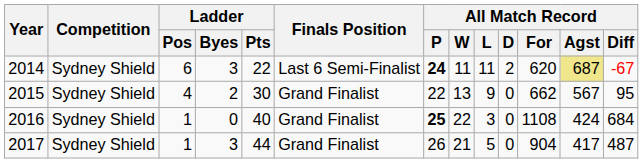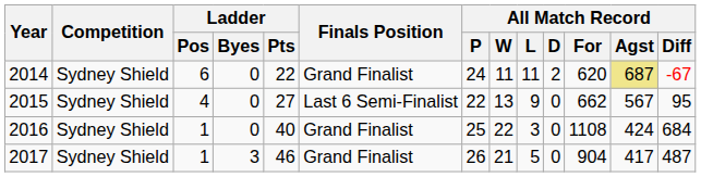 <table class="wikitable" width="auto" style="text-align: right">
 <tr>
 <th rowspan=2>Year</th>
 <th rowspan=2>Competition</th>
 <th colspan=3>Ladder</th>
 <th rowspan=2>Finals Position</th>
 <th colspan=7>All Match Record</th>
 </tr>
 <tr>
 <th>Pos</th>
 <th>Byes</th>
 <th>Pts</th>
 <th>P</th>
 <th>W</th>
 <th>L</th>
 <th>D</th>
 <th>For</th>
 <th>Agst</th>
 <th>Diff</th>
 </tr>
 <tr>
 <td>2014</td>
 <td align=center>Sydney Shield</td>
 <td>6</td>
-<td>3</td>
+<td>0</td>
 <td>22</td>
-<td align=left>Last 6 Semi-Finalist</td>
-<td><strong>24</strong></td>
+<td align=left>Grand Finalist</td>
+<td>24</td>
 <td>11</td>
 <td>11</td>
 <td>2</td>
 <td>620</td>
 <td style="background: khaki;">687</td>
 <td style="color:red;">-67</td>
 </tr>
 <tr>
 <td>2015</td>
 <td align=center>Sydney Shield</td>
 <td>4</td>
-<td>2</td>
-<td>30</td>
-<td align=left>Grand Finalist</td>
+<td>0</td>
+<td>27</td>
+<td align=left>Last 6 Semi-Finalist</td>
 <td>22</td>
 <td>13</td>
 <td>9</td>
 <td>0</td>
 <td>662</td>
 <td>567</td>
 <td>95</td>
 </tr>
 <tr>
 <td>2016</td>
 <td align=center>Sydney Shield</td>
 <td>1</td>
 <td>0</td>
 <td>40</td>
 <td align=left>Grand Finalist</td>
-<td><strong>25</strong></td>
+<td>25</td>
 <td>22</td>
 <td>3</td>
 <td>0</td>
 <td>1108</td>
 <td>424</td>
 <td>684</td>
 </tr>
 <tr>
 <td>2017</td>
 <td align=center>Sydney Shield</td>
 <td>1</td>
 <td>3</td>
-<td>44</td>
+<td>46</td>
 <td align=left>Grand Finalist</td>
 <td>26</td>
 <td>21</td>
 <td>5</td>
 <td>0</td>
 <td>904</td>
 <td>417</td>
 <td>487</td>
 </tr>
 </table>
